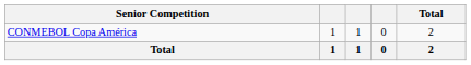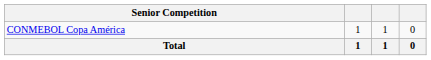 <table class="wikitable" width=30% style="font-size:90%; text-align:center;">
 <tr>
 <th>Senior Competition</th>
 <th></th>
 <th></th>
 <th></th>
-<th>Total</th>
 </tr>
 <tr>
 <td align=left><a href='#'>CONMEBOL Copa América</a></td>
 <td>1</td>
 <td>1</td>
 <td>0</td>
-<td>2</td>
 </tr>
 <tr>
 <th>Total</th>
 <th>1</th>
 <th>1</th>
 <th>0</th>
-<th>2</th>
 </tr>
 </table>
